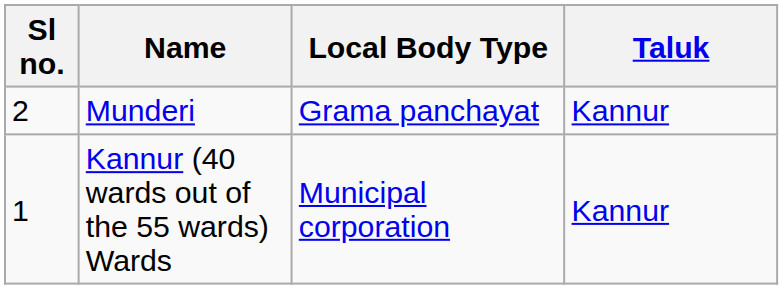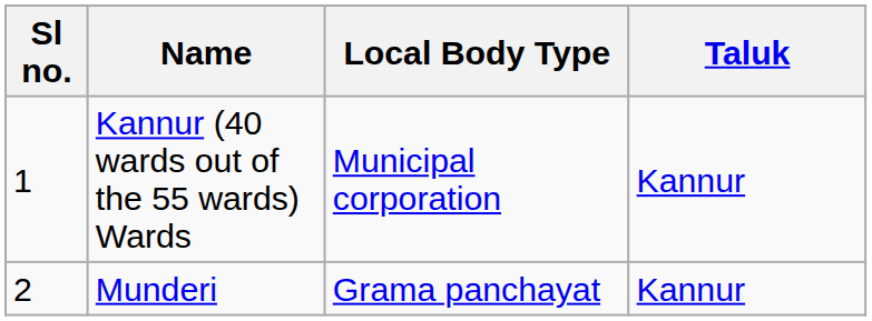 <table class="wikitable sortable" style="font-size: 95%;">
 <tr>
 <th width="30px">Sl no.</th>
 <th width="100px">Name</th>
 <th width="130px">Local Body Type</th>
 <th width="100px"><a href='#'>Taluk</a></th>
 </tr>
 <tr>
+<td>1</td>
+<td><a href='#'>Kannur</a> (40 wards out of the 55 wards)<br>Wards</td>
+<td><a href='#'>Municipal corporation</a></td>
+<td><a href='#'>Kannur</a></td>
+</tr>
+<tr>
 <td>2</td>
 <td><a href='#'>Munderi</a></td>
 <td><a href='#'>Grama panchayat</a></td>
 <td><a href='#'>Kannur</a></td>
 </tr>
-<tr>
-<td>1</td>
-<td><a href='#'>Kannur</a> (40 wards out of the 55 wards)<br>Wards</td>
-<td><a href='#'>Municipal corporation</a></td>
-<td><a href='#'>Kannur</a></td>
-</tr>
 </table>
